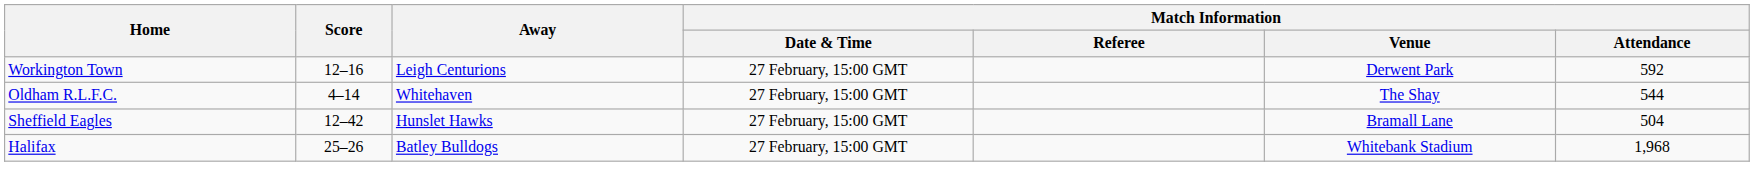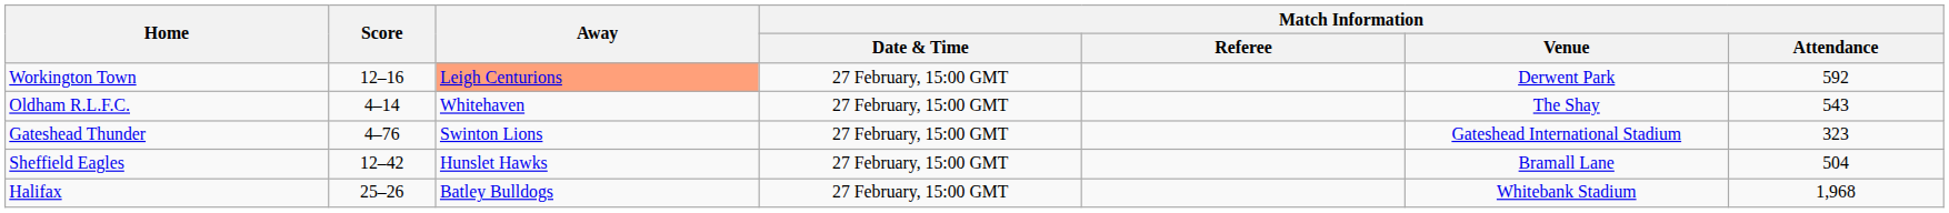 <table class="wikitable" style="text-align: center; font-size:85%;"  cellpadding=3 cellspacing=0 width=95%>
 <tr>
 <th rowspan=2 width=15%>Home</th>
 <th rowspan=2 width=5%>Score</th>
 <th rowspan=2 width=15%>Away</th>
 <th colspan=4>Match Information</th>
 </tr>
 <tr>
 <th width=15%>Date & Time</th>
 <th width=15%>Referee</th>
 <th width=15%>Venue</th>
 <th width=10%>Attendance</th>
 </tr>
 <tr>
 <td align=left> <a href='#'>Workington Town</a></td>
 <td>12–16</td>
-<td align=left> <a href='#'>Leigh Centurions</a></td>
+<td align=left style="background: lightsalmon;"> <a href='#'>Leigh Centurions</a></td>
 <td>27 February, 15:00 GMT</td>
 <td></td>
 <td><a href='#'>Derwent Park</a></td>
 <td>592</td>
 </tr>
 <tr>
 <td align=left> <a href='#'>Oldham R.L.F.C.</a></td>
 <td>4–14</td>
 <td align=left> <a href='#'>Whitehaven</a></td>
 <td>27 February, 15:00 GMT</td>
 <td></td>
 <td><a href='#'>The Shay</a></td>
-<td>544</td>
+<td>543</td>
+</tr>
+<tr>
+<td align=left> <a href='#'>Gateshead Thunder</a></td>
+<td>4–76</td>
+<td align=left> <a href='#'>Swinton Lions</a></td>
+<td>27 February, 15:00 GMT</td>
+<td></td>
+<td><a href='#'>Gateshead International Stadium</a></td>
+<td>323</td>
 </tr>
 <tr>
 <td align=left> <a href='#'>Sheffield Eagles</a></td>
 <td>12–42</td>
 <td align=left> <a href='#'>Hunslet Hawks</a></td>
 <td>27 February, 15:00 GMT</td>
 <td></td>
 <td><a href='#'>Bramall Lane</a></td>
 <td>504</td>
 </tr>
 <tr>
 <td align=left> <a href='#'>Halifax</a></td>
 <td>25–26</td>
 <td align=left> <a href='#'>Batley Bulldogs</a></td>
 <td>27 February, 15:00 GMT</td>
 <td></td>
 <td><a href='#'>Whitebank Stadium</a></td>
 <td>1,968</td>
 </tr>
 </table>
